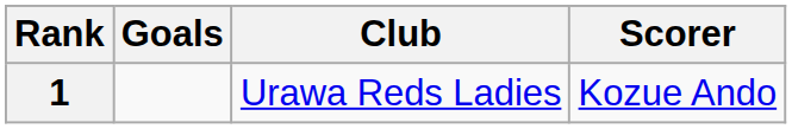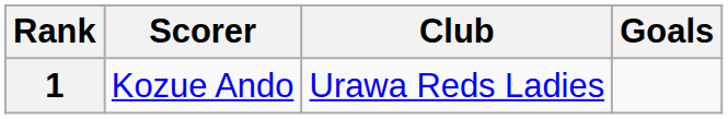 <table class="wikitable">
 <tr>
 <th>Rank</th>
+<th>Scorer</th>
+<th>Club</th>
 <th>Goals</th>
-<th>Club</th>
-<th>Scorer</th>
 </tr>
 <tr>
 <th>1</th>
+<td> <a href='#'>Kozue Ando</a></td>
+<td><a href='#'>Urawa Reds Ladies</a></td>
 <td></td>
-<td><a href='#'>Urawa Reds Ladies</a></td>
-<td> <a href='#'>Kozue Ando</a></td>
 </tr>
 </table>
